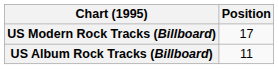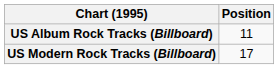 <table class="wikitable plainrowheaders" style="text-align:center">
 <tr>
 <th>Chart (1995)</th>
 <th>Position</th>
 </tr>
 <tr>
+<th scope="row">US Album Rock Tracks (<em>Billboard</em>)</th>
+<td>11</td>
+</tr>
+<tr>
 <th scope="row">US Modern Rock Tracks (<em>Billboard</em>)</th>
 <td>17</td>
 </tr>
-<tr>
-<th scope="row">US Album Rock Tracks (<em>Billboard</em>)</th>
-<td>11</td>
-</tr>
 </table>
